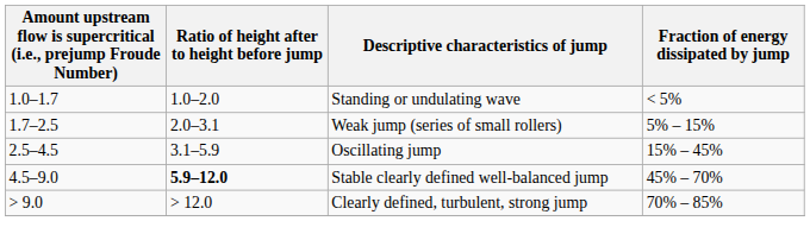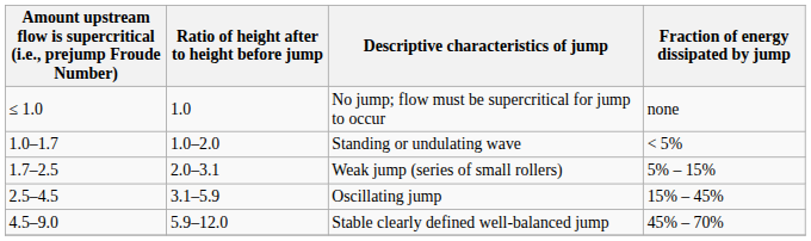 <table class="wikitable">
 <tr>
 <th width="150">Amount upstream flow is supercritical (i.e., prejump Froude Number)</th>
 <th width="150">Ratio of height after to height before jump</th>
 <th width="300">Descriptive characteristics of jump</th>
 <th width="150">Fraction of energy dissipated by jump</th>
+</tr>
+<tr>
+<td>≤ 1.0</td>
+<td>1.0</td>
+<td>No jump; flow must be supercritical for jump to occur</td>
+<td>none</td>
 </tr>
 <tr>
 <td>1.0–1.7</td>
 <td>1.0–2.0</td>
 <td>Standing or undulating wave</td>
 <td>< 5%</td>
 </tr>
 <tr>
 <td>1.7–2.5</td>
 <td>2.0–3.1</td>
 <td>Weak jump (series of small rollers)</td>
 <td>5% – 15%</td>
 </tr>
 <tr>
 <td>2.5–4.5</td>
 <td>3.1–5.9</td>
 <td>Oscillating jump</td>
 <td>15% – 45%</td>
 </tr>
 <tr>
 <td>4.5–9.0</td>
-<td><strong>5.9–12.0</strong></td>
+<td>5.9–12.0</td>
 <td>Stable clearly defined well-balanced jump</td>
 <td>45% – 70%</td>
 </tr>
 <tr>
-<td>> 9.0</td>
-<td>> 12.0</td>
-<td>Clearly defined, turbulent, strong jump</td>
-<td>70% – 85%</td>
-</tr>
-<tr>
 </tr>
 </table>
